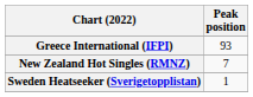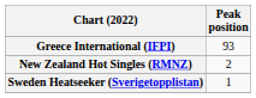 <table class="wikitable sortable plainrowheaders" style="text-align:center">
 <tr>
 <th scope="col">Chart (2022)</th>
 <th scope="col">Peak<br>position</th>
 </tr>
 <tr>
 </tr>
 <tr>
 </tr>
 <tr>
 </tr>
 <tr>
 <th scope="row">Greece International (<a href='#'>IFPI</a>)</th>
 <td>93</td>
 </tr>
 <tr>
 </tr>
 <tr>
 <th scope="row">New Zealand Hot Singles (<a href='#'>RMNZ</a>)</th>
-<td>7</td>
+<td>2</td>
 </tr>
 <tr>
 </tr>
 <tr>
 <th scope="row">Sweden Heatseeker (<a href='#'>Sverigetopplistan</a>)</th>
 <td>1</td>
 </tr>
 <tr>
 </tr>
 <tr>
 </tr>
 <tr>
 </tr>
 <tr>
 </tr>
 <tr>
 </tr>
 <tr>
 </tr>
 </table>
